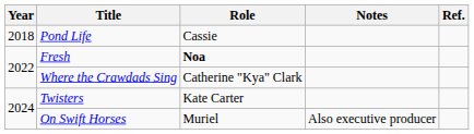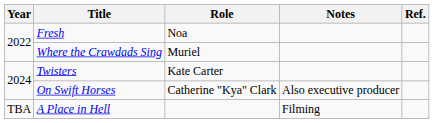 <table class="wikitable">
 <tr>
 <th>Year</th>
 <th>Title</th>
 <th>Role</th>
 <th>Notes</th>
 <th class=unsortable>Ref.</th>
 </tr>
 <tr>
-<td>2018</td>
-<td><em><a href='#'>Pond Life</a></em></td>
-<td>Cassie</td>
-<td></td>
-<td></td>
-</tr>
-<tr>
 <td rowspan=2>2022</td>
 <td><em><a href='#'>Fresh</a></em></td>
-<td><strong>Noa</strong></td>
+<td>Noa</td>
 <td></td>
 <td></td>
 </tr>
 <tr>
 <td><em><a href='#'>Where the Crawdads Sing</a></em></td>
-<td>Catherine "Kya" Clark</td>
+<td>Muriel</td>
 <td></td>
 <td></td>
 </tr>
 <tr>
 <td rowspan=2>2024</td>
 <td><em><a href='#'>Twisters</a></em></td>
 <td>Kate Carter</td>
 <td></td>
 <td></td>
 </tr>
 <tr>
 <td><em><a href='#'>On Swift Horses</a></em></td>
-<td>Muriel</td>
+<td>Catherine "Kya" Clark</td>
 <td>Also executive producer</td>
 <td></td>
 </tr>
+<tr>
+<td>TBA</td>
+<td><em><a href='#'>A Place in Hell</a></em></td>
+<td></td>
+<td>Filming</td>
+<td></td>
+</tr>
 </table>
